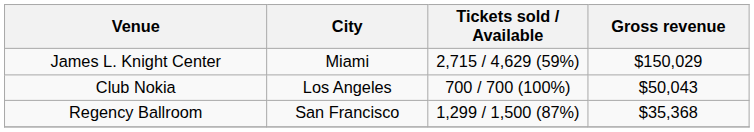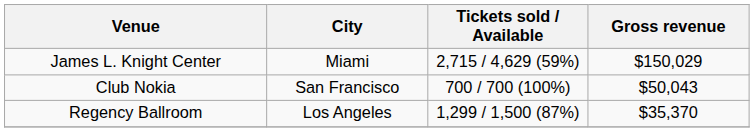 <table class="wikitable" style="text-align:center">
 <tr>
 <th style="width:250px;">Venue</th>
 <th style="width:150px;">City</th>
 <th style="width:150px;">Tickets sold / Available</th>
 <th style="width:150px;">Gross revenue</th>
 </tr>
 <tr>
 <td>James L. Knight Center</td>
 <td>Miami</td>
 <td>2,715 / 4,629 (59%)</td>
 <td>$150,029</td>
 </tr>
 <tr>
 <td>Club Nokia</td>
-<td>Los Angeles</td>
+<td>San Francisco</td>
 <td>700 / 700 (100%)</td>
 <td>$50,043</td>
 </tr>
 <tr>
 <td>Regency Ballroom</td>
-<td>San Francisco</td>
+<td>Los Angeles</td>
 <td>1,299 / 1,500 (87%)</td>
-<td>$35,368</td>
+<td>$35,370</td>
 </tr>
 <tr>
 </tr>
 </table>
